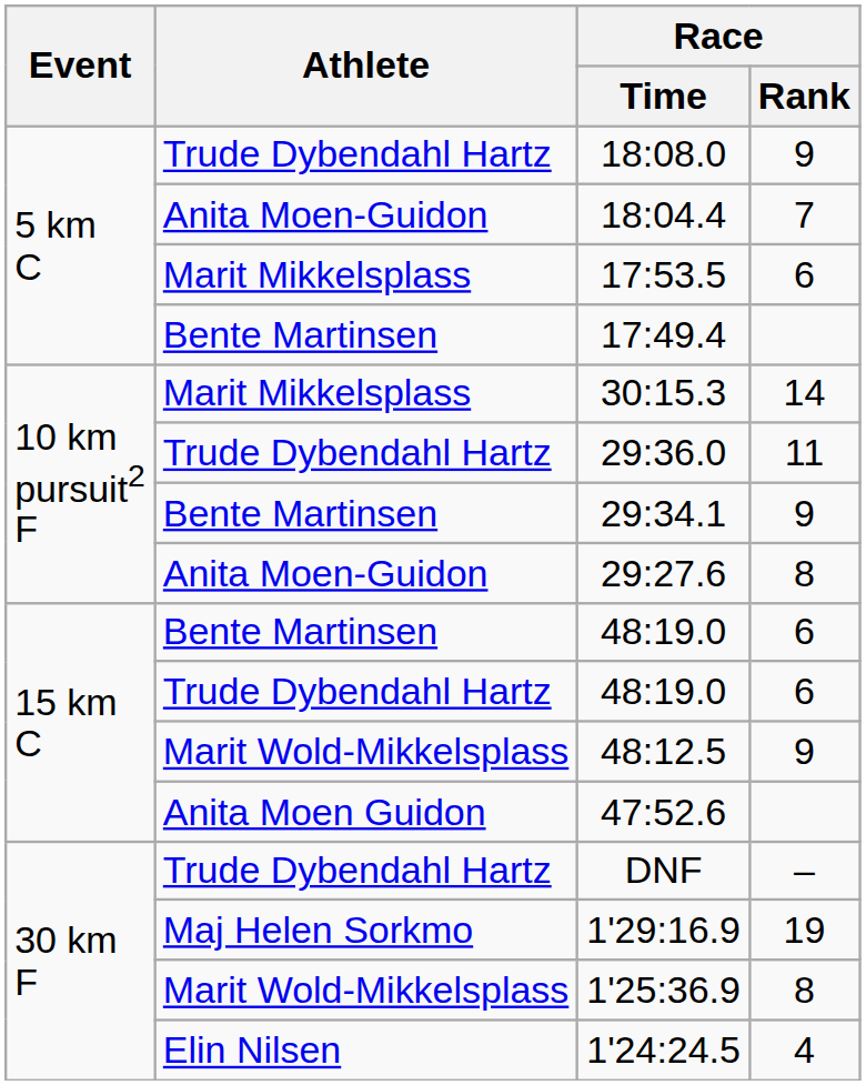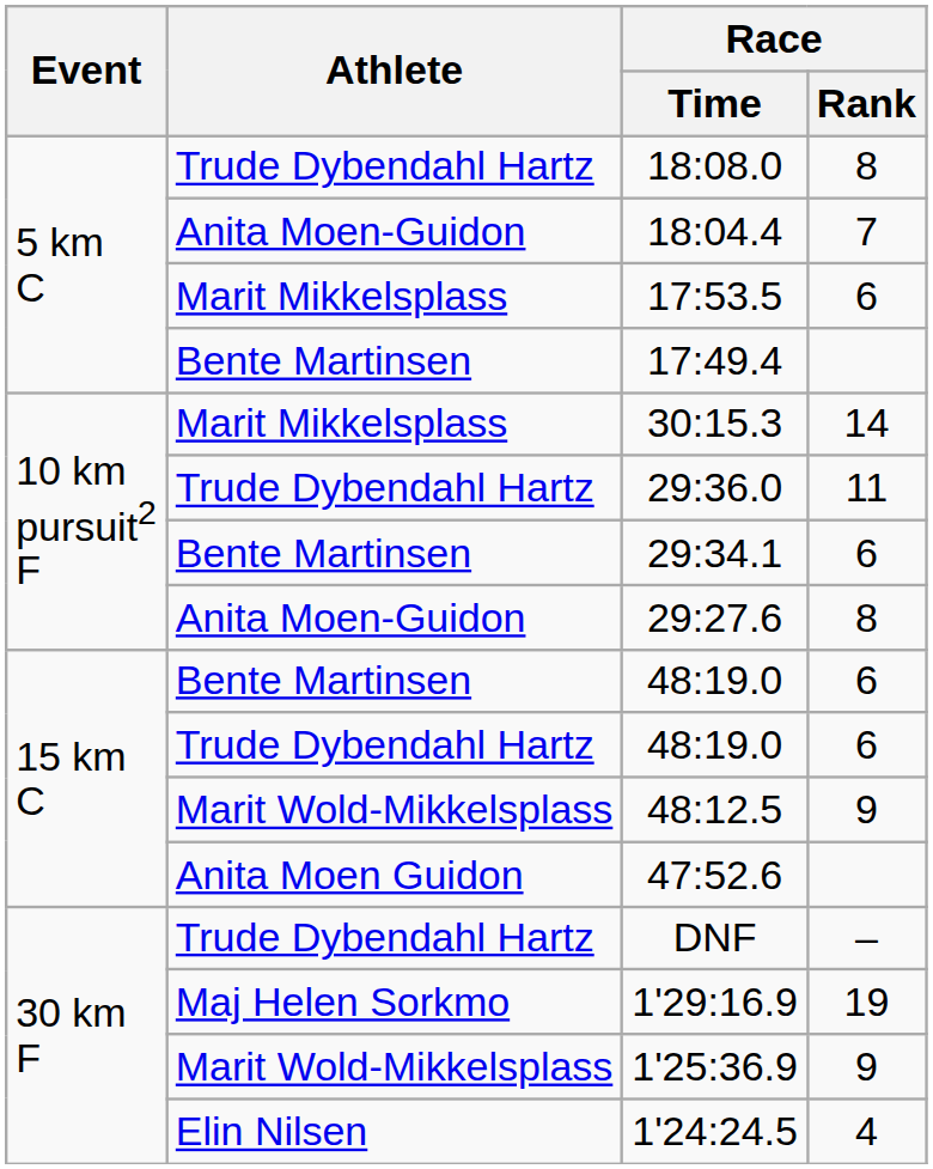 <table class="wikitable" border="1" style="font-size:90%">
 <tr>
 <th rowspan=2>Event</th>
 <th rowspan=2>Athlete</th>
 <th colspan=2>Race</th>
 </tr>
 <tr>
 <th>Time</th>
 <th>Rank</th>
 </tr>
 <tr>
 <td rowspan=4>5 km <br> C</td>
 <td><a href='#'>Trude Dybendahl Hartz</a></td>
 <td align=center>18:08.0</td>
-<td align=center>9</td>
+<td align=center>8</td>
 </tr>
 <tr>
 <td><a href='#'>Anita Moen-Guidon</a></td>
 <td align=center>18:04.4</td>
 <td align=center>7</td>
 </tr>
 <tr>
 <td><a href='#'>Marit Mikkelsplass</a></td>
 <td align=center>17:53.5</td>
 <td align=center>6</td>
 </tr>
 <tr>
 <td><a href='#'>Bente Martinsen</a></td>
 <td align=center>17:49.4</td>
 <td align=center></td>
 </tr>
 <tr>
 <td rowspan=4>10 km <br> pursuit<sup>2</sup> <br> F</td>
 <td><a href='#'>Marit Mikkelsplass</a></td>
 <td align=center>30:15.3</td>
 <td align=center>14</td>
 </tr>
 <tr>
 <td><a href='#'>Trude Dybendahl Hartz</a></td>
 <td align=center>29:36.0</td>
 <td align=center>11</td>
 </tr>
 <tr>
 <td><a href='#'>Bente Martinsen</a></td>
 <td align=center>29:34.1</td>
-<td align=center>9</td>
+<td align=center>6</td>
 </tr>
 <tr>
 <td><a href='#'>Anita Moen-Guidon</a></td>
 <td align=center>29:27.6</td>
 <td align=center>8</td>
 </tr>
 <tr>
 <td rowspan=4>15 km <br> C</td>
 <td><a href='#'>Bente Martinsen</a></td>
 <td align=center>48:19.0</td>
 <td align=center>6</td>
 </tr>
 <tr>
 <td><a href='#'>Trude Dybendahl Hartz</a></td>
 <td align=center>48:19.0</td>
 <td align=center>6</td>
 </tr>
 <tr>
 <td><a href='#'>Marit Wold-Mikkelsplass</a></td>
 <td align=center>48:12.5</td>
 <td align=center>9</td>
 </tr>
 <tr>
 <td><a href='#'>Anita Moen Guidon</a></td>
 <td align=center>47:52.6</td>
 <td align=center></td>
 </tr>
 <tr>
 <td rowspan=4>30 km <br> F</td>
 <td><a href='#'>Trude Dybendahl Hartz</a></td>
 <td align=center>DNF</td>
 <td align=center>–</td>
 </tr>
 <tr>
 <td><a href='#'>Maj Helen Sorkmo</a></td>
 <td align=center>1'29:16.9</td>
 <td align=center>19</td>
 </tr>
 <tr>
 <td><a href='#'>Marit Wold-Mikkelsplass</a></td>
 <td align=center>1'25:36.9</td>
-<td align=center>8</td>
+<td align=center>9</td>
 </tr>
 <tr>
 <td><a href='#'>Elin Nilsen</a></td>
 <td align=center>1'24:24.5</td>
 <td align=center>4</td>
 </tr>
 </table>
